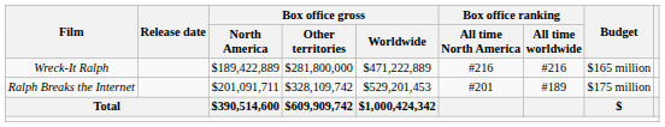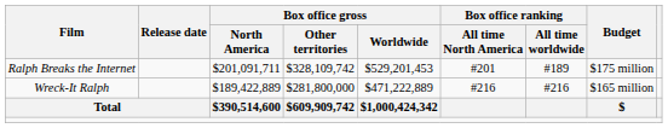 <table class="wikitable"  style="text-align:center;">
 <tr>
 <th rowspan="2">Film</th>
 <th rowspan="2">Release date</th>
 <th colspan="3">Box office gross</th>
 <th colspan="2">Box office ranking</th>
 <th rowspan="2">Budget</th>
 <th rowspan="2"></th>
 </tr>
 <tr>
 <th>North<br>America</th>
 <th>Other<br>territories</th>
 <th>Worldwide</th>
 <th>All time<br>North America</th>
 <th>All time<br>worldwide</th>
 </tr>
 <tr>
+<td><em>Ralph Breaks the Internet</em></td>
+<td></td>
+<td>$201,091,711</td>
+<td>$328,109,742</td>
+<td>$529,201,453</td>
+<td>#201</td>
+<td>#189</td>
+<td>$175 million</td>
+<td></td>
+</tr>
+<tr>
 <td><em>Wreck-It Ralph</em></td>
 <td></td>
 <td>$189,422,889</td>
 <td>$281,800,000</td>
 <td>$471,222,889</td>
 <td>#216</td>
 <td>#216</td>
 <td>$165 million</td>
-<td></td>
-</tr>
-<tr>
-<td><em>Ralph Breaks the Internet</em></td>
-<td></td>
-<td>$201,091,711</td>
-<td>$328,109,742</td>
-<td>$529,201,453</td>
-<td>#201</td>
-<td>#189</td>
-<td>$175 million</td>
 <td></td>
 </tr>
 <tr>
 <th colspan=2>Total</th>
 <th>$390,514,600</th>
 <th>$609,909,742</th>
 <th>$1,000,424,342</th>
 <th></th>
 <th></th>
 <th>$</th>
 <th></th>
 </tr>
 <tr>
 <td colspan="9" style="text-align:left;"></td>
 </tr>
 </table>
